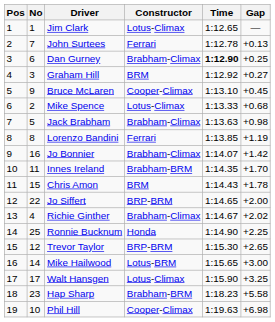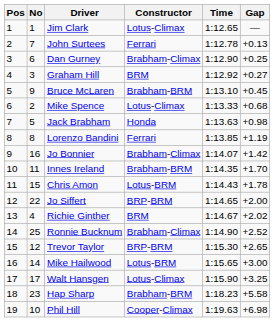 <table class="wikitable sortable" style="font-size: 95%">
 <tr>
 <th>Pos</th>
 <th>No</th>
 <th>Driver</th>
 <th>Constructor</th>
 <th>Time</th>
 <th>Gap</th>
 </tr>
 <tr>
 <td>1</td>
 <td>1</td>
 <td> <a href='#'>Jim Clark</a></td>
 <td><a href='#'>Lotus</a>-<a href='#'>Climax</a></td>
 <td>1:12.65</td>
 <td align="center">—</td>
 </tr>
 <tr>
 <td>2</td>
 <td>7</td>
 <td> <a href='#'>John Surtees</a></td>
 <td><a href='#'>Ferrari</a></td>
 <td>1:12.78</td>
 <td>+0.13</td>
 </tr>
 <tr>
 <td>3</td>
 <td>6</td>
 <td> <a href='#'>Dan Gurney</a></td>
 <td><a href='#'>Brabham</a>-<a href='#'>Climax</a></td>
-<td><strong>1:12.90</strong></td>
+<td>1:12.90</td>
 <td>+0.25</td>
 </tr>
 <tr>
 <td>4</td>
 <td>3</td>
 <td> <a href='#'>Graham Hill</a></td>
 <td><a href='#'>BRM</a></td>
 <td>1:12.92</td>
 <td>+0.27</td>
 </tr>
 <tr>
 <td>5</td>
 <td>9</td>
 <td> <a href='#'>Bruce McLaren</a></td>
-<td><a href='#'>Cooper</a>-<a href='#'>Climax</a></td>
+<td><a href='#'>Brabham</a>-<a href='#'>BRM</a></td>
 <td>1:13.10</td>
 <td>+0.45</td>
 </tr>
 <tr>
 <td>6</td>
 <td>2</td>
 <td> <a href='#'>Mike Spence</a></td>
 <td><a href='#'>Lotus</a>-<a href='#'>Climax</a></td>
 <td>1:13.33</td>
 <td>+0.68</td>
 </tr>
 <tr>
 <td>7</td>
 <td>5</td>
 <td> <a href='#'>Jack Brabham</a></td>
-<td><a href='#'>Brabham</a>-<a href='#'>Climax</a></td>
+<td><a href='#'>Honda</a></td>
 <td>1:13.63</td>
 <td>+0.98</td>
 </tr>
 <tr>
 <td>8</td>
 <td>8</td>
 <td> <a href='#'>Lorenzo Bandini</a></td>
 <td><a href='#'>Ferrari</a></td>
 <td>1:13.85</td>
 <td>+1.19</td>
 </tr>
 <tr>
 <td>9</td>
 <td>16</td>
 <td> <a href='#'>Jo Bonnier</a></td>
 <td><a href='#'>Brabham</a>-<a href='#'>Climax</a></td>
 <td>1:14.07</td>
 <td>+1.42</td>
 </tr>
 <tr>
 <td>10</td>
 <td>11</td>
 <td> <a href='#'>Innes Ireland</a></td>
 <td><a href='#'>Brabham</a>-<a href='#'>BRM</a></td>
 <td>1:14.35</td>
 <td>+1.70</td>
 </tr>
 <tr>
 <td>11</td>
 <td>15</td>
 <td> <a href='#'>Chris Amon</a></td>
-<td><a href='#'>BRM</a></td>
+<td><a href='#'>Lotus</a>-<a href='#'>BRM</a></td>
 <td>1:14.43</td>
 <td>+1.78</td>
 </tr>
 <tr>
 <td>12</td>
 <td>22</td>
 <td> <a href='#'>Jo Siffert</a></td>
 <td><a href='#'>BRP</a>-<a href='#'>BRM</a></td>
 <td>1:14.65</td>
 <td>+2.00</td>
 </tr>
 <tr>
 <td>13</td>
 <td>4</td>
 <td> <a href='#'>Richie Ginther</a></td>
-<td><a href='#'>Brabham</a>-<a href='#'>Climax</a></td>
+<td><a href='#'>BRM</a></td>
 <td>1:14.67</td>
 <td>+2.02</td>
 </tr>
 <tr>
 <td>14</td>
 <td>25</td>
 <td> <a href='#'>Ronnie Bucknum</a></td>
-<td><a href='#'>Honda</a></td>
+<td><a href='#'>Brabham</a>-<a href='#'>Climax</a></td>
 <td>1:14.90</td>
-<td>+2.25</td>
+<td>+2.52</td>
 </tr>
 <tr>
 <td>15</td>
 <td>12</td>
 <td> <a href='#'>Trevor Taylor</a></td>
 <td><a href='#'>BRP</a>-<a href='#'>BRM</a></td>
 <td>1:15.30</td>
 <td>+2.65</td>
 </tr>
 <tr>
 <td>16</td>
 <td>14</td>
 <td> <a href='#'>Mike Hailwood</a></td>
 <td><a href='#'>Lotus</a>-<a href='#'>BRM</a></td>
 <td>1:15.65</td>
 <td>+3.00</td>
 </tr>
 <tr>
 <td>17</td>
 <td>17</td>
 <td> <a href='#'>Walt Hansgen</a></td>
 <td><a href='#'>Lotus</a>-<a href='#'>Climax</a></td>
 <td>1:15.90</td>
 <td>+3.25</td>
 </tr>
 <tr>
 <td>18</td>
 <td>23</td>
 <td> <a href='#'>Hap Sharp</a></td>
 <td><a href='#'>Brabham</a>-<a href='#'>BRM</a></td>
 <td>1:18.23</td>
 <td>+5.58</td>
 </tr>
 <tr>
 <td>19</td>
 <td>10</td>
 <td> <a href='#'>Phil Hill</a></td>
 <td><a href='#'>Cooper</a>-<a href='#'>Climax</a></td>
 <td>1:19.63</td>
 <td>+6.98</td>
 </tr>
 </table>
